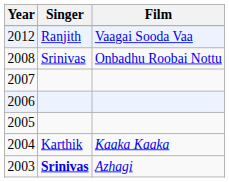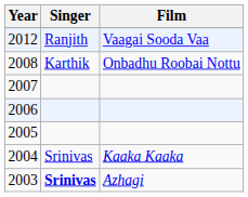 <table class="wikitable">
 <tr>
 <th>Year</th>
 <th>Singer</th>
 <th>Film</th>
 </tr>
 <tr>
 </tr>
 <tr bgcolor=#edf3fe>
 <td>2012</td>
 <td><a href='#'>Ranjith</a></td>
 <td><a href='#'>Vaagai Sooda Vaa</a></td>
 </tr>
 <tr>
 <td>2008</td>
-<td><a href='#'>Srinivas</a></td>
+<td><a href='#'>Karthik</a></td>
 <td><a href='#'>Onbadhu Roobai Nottu</a></td>
 </tr>
 <tr>
 <td>2007</td>
 <td></td>
 <td></td>
 </tr>
 <tr bgcolor=#edf3fe>
 <td>2006</td>
 <td></td>
 <td></td>
 </tr>
 <tr>
 <td>2005</td>
 <td></td>
 <td></td>
 </tr>
 <tr>
 <td>2004</td>
-<td><a href='#'>Karthik</a></td>
+<td><a href='#'>Srinivas</a></td>
 <td><em><a href='#'>Kaaka Kaaka</a></em></td>
 </tr>
 <tr>
 <td>2003</td>
 <td><strong><a href='#'>Srinivas</a></strong></td>
 <td><em><a href='#'>Azhagi</a></em></td>
 </tr>
 </table>
